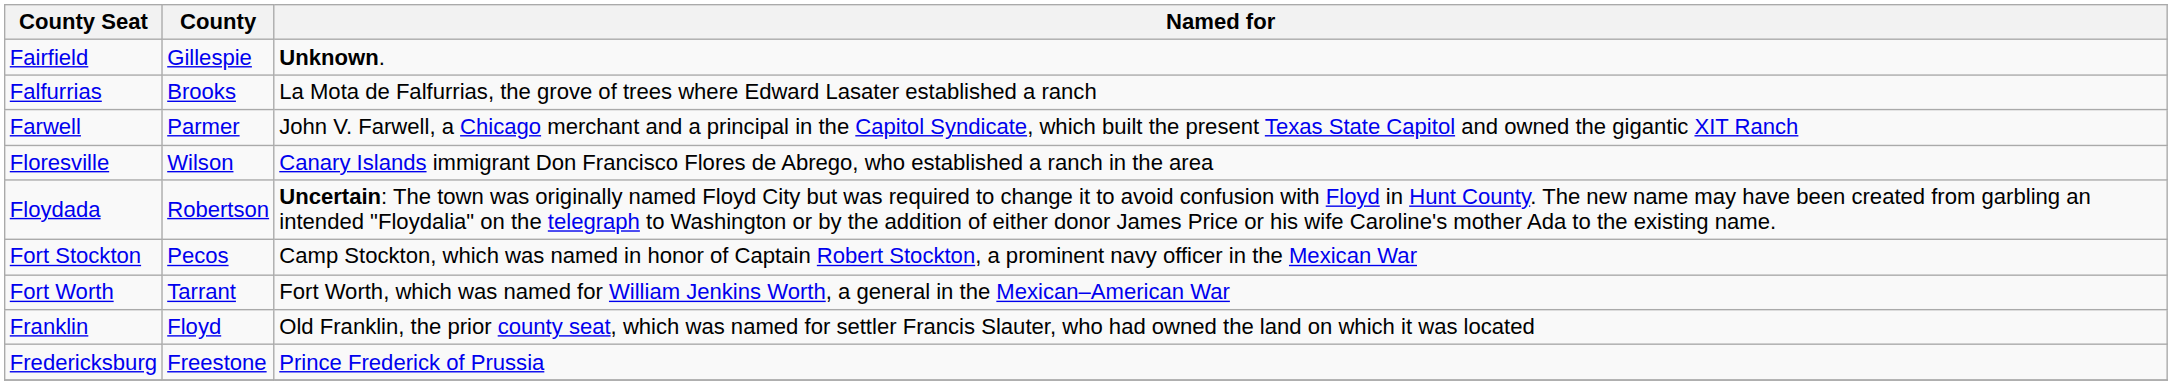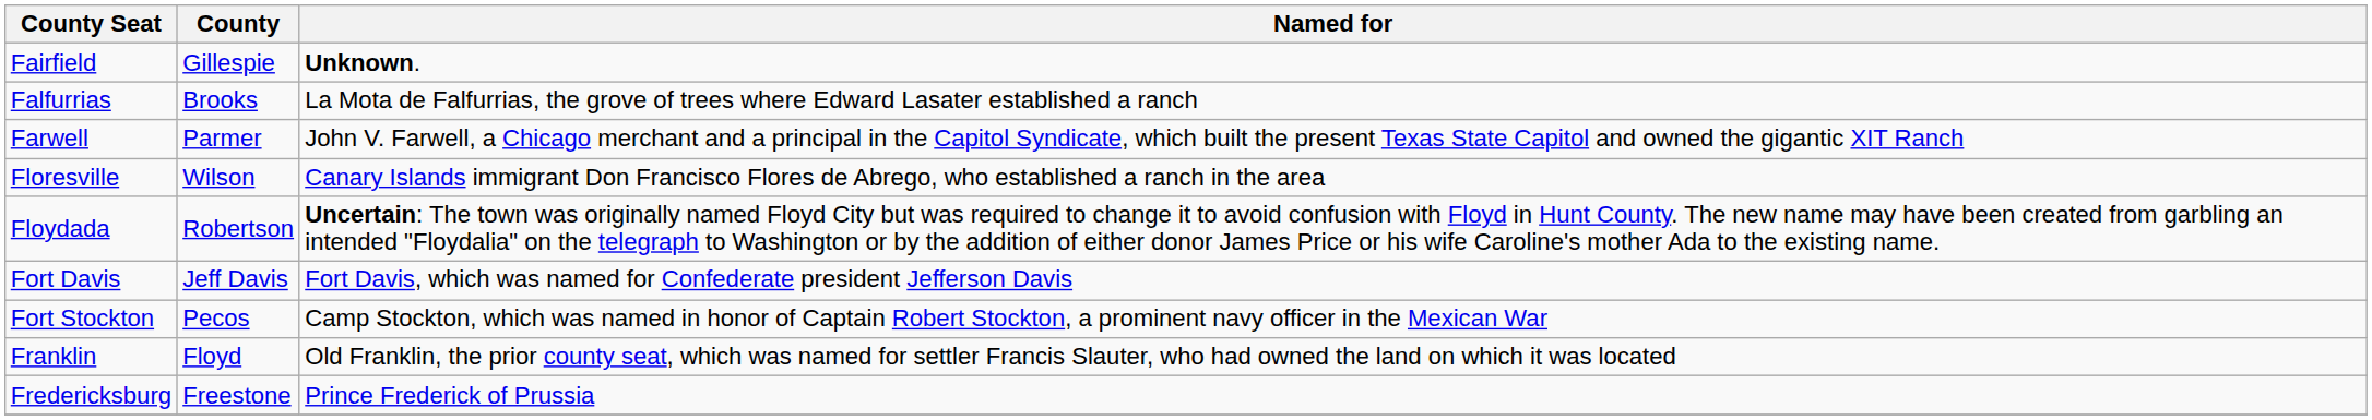 <table class="wikitable">
 <tr>
 <th>County Seat</th>
 <th>County</th>
 <th>Named for</th>
 </tr>
 <tr valign="top">
 <td><a href='#'>Fairfield</a></td>
 <td><a href='#'>Gillespie</a></td>
 <td><strong>Unknown</strong>.</td>
 </tr>
 <tr>
 <td><a href='#'>Falfurrias</a></td>
 <td><a href='#'>Brooks</a></td>
 <td>La Mota de Falfurrias, the grove of trees where Edward Lasater established a ranch</td>
 </tr>
 <tr>
 <td><a href='#'>Farwell</a></td>
 <td><a href='#'>Parmer</a></td>
 <td>John V. Farwell, a <a href='#'>Chicago</a> merchant and a principal in the <a href='#'>Capitol Syndicate</a>, which built the present <a href='#'>Texas State Capitol</a> and owned the gigantic <a href='#'>XIT Ranch</a></td>
 </tr>
 <tr>
 <td><a href='#'>Floresville</a></td>
 <td><a href='#'>Wilson</a></td>
 <td><a href='#'>Canary Islands</a> immigrant Don Francisco Flores de Abrego, who established a ranch in the area</td>
 </tr>
 <tr>
 <td><a href='#'>Floydada</a></td>
 <td><a href='#'>Robertson</a></td>
 <td><strong>Uncertain</strong>: The town was originally named Floyd City but was required to change it to avoid confusion with <a href='#'>Floyd</a> in <a href='#'>Hunt County</a>. The new name may have been created from garbling an intended "Floydalia" on the <a href='#'>telegraph</a> to Washington or by the addition of either donor James Price or his wife Caroline's mother Ada to the existing name.</td>
 </tr>
 <tr>
+<td><a href='#'>Fort Davis</a></td>
+<td><a href='#'>Jeff Davis</a></td>
+<td><a href='#'>Fort Davis</a>, which was named for <a href='#'>Confederate</a> president <a href='#'>Jefferson Davis</a></td>
+</tr>
+<tr>
 <td><a href='#'>Fort Stockton</a></td>
 <td><a href='#'>Pecos</a></td>
 <td>Camp Stockton, which was named in honor of Captain <a href='#'>Robert Stockton</a>, a prominent navy officer in the <a href='#'>Mexican War</a></td>
-</tr>
-<tr>
-<td><a href='#'>Fort Worth</a></td>
-<td><a href='#'>Tarrant</a></td>
-<td>Fort Worth, which was named for <a href='#'>William Jenkins Worth</a>, a general in the <a href='#'>Mexican–American War</a></td>
 </tr>
 <tr>
 <td><a href='#'>Franklin</a></td>
 <td><a href='#'>Floyd</a></td>
 <td>Old Franklin, the prior <a href='#'>county seat</a>, which was named for settler Francis Slauter, who had owned the land on which it was located</td>
 </tr>
 <tr>
 <td><a href='#'>Fredericksburg</a></td>
 <td><a href='#'>Freestone</a></td>
 <td><a href='#'>Prince Frederick of Prussia</a></td>
 </tr>
 <tr>
 </tr>
 </table>
